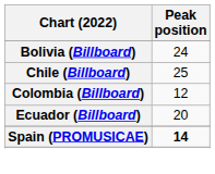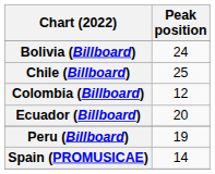 <table class="wikitable sortable plainrowheaders" style="text-align:center">
 <tr>
 <th scope="col">Chart (2022)</th>
 <th scope="col">Peak<br>position</th>
 </tr>
 <tr>
 </tr>
 <tr>
 <th scope="row">Bolivia (<em><a href='#'>Billboard</a></em>)</th>
 <td>24</td>
 </tr>
 <tr>
 <th scope="row">Chile (<em><a href='#'>Billboard</a></em>)</th>
 <td>25</td>
 </tr>
 <tr>
 <th scope="row">Colombia (<em><a href='#'>Billboard</a></em>)</th>
 <td>12</td>
 </tr>
 <tr>
 <th scope="row">Ecuador (<em><a href='#'>Billboard</a></em>)</th>
 <td>20</td>
 </tr>
 <tr>
 </tr>
 <tr>
+<th scope="row">Peru (<em><a href='#'>Billboard</a></em>)</th>
+<td>19</td>
+</tr>
+<tr>
 <th scope="row">Spain (<a href='#'>PROMUSICAE</a>)</th>
-<td><strong>14</strong></td>
+<td>14</td>
 </tr>
 <tr>
 </tr>
 <tr>
 </tr>
 <tr>
 </tr>
 <tr>
 </tr>
 <tr>
 </tr>
 </table>
